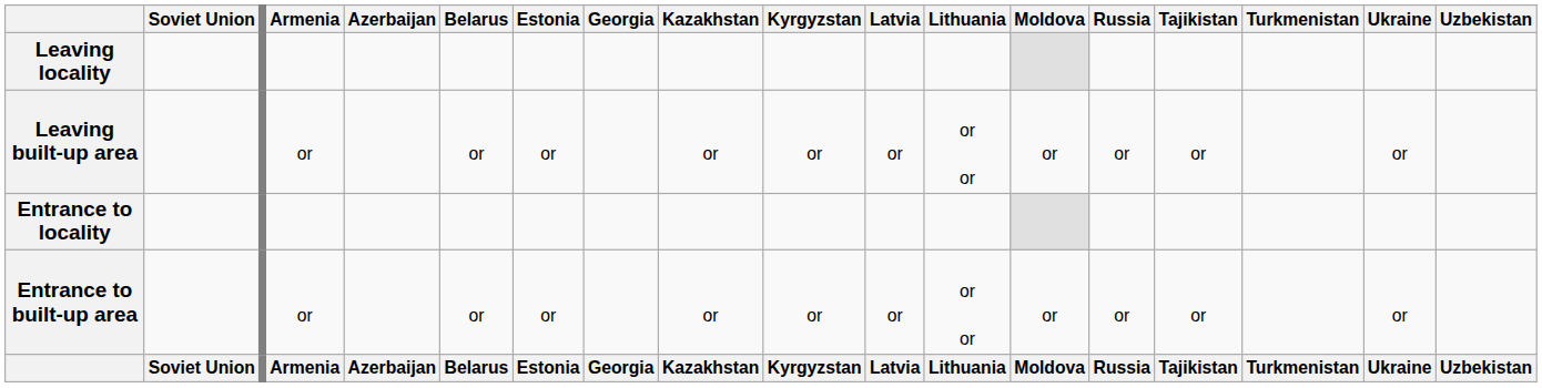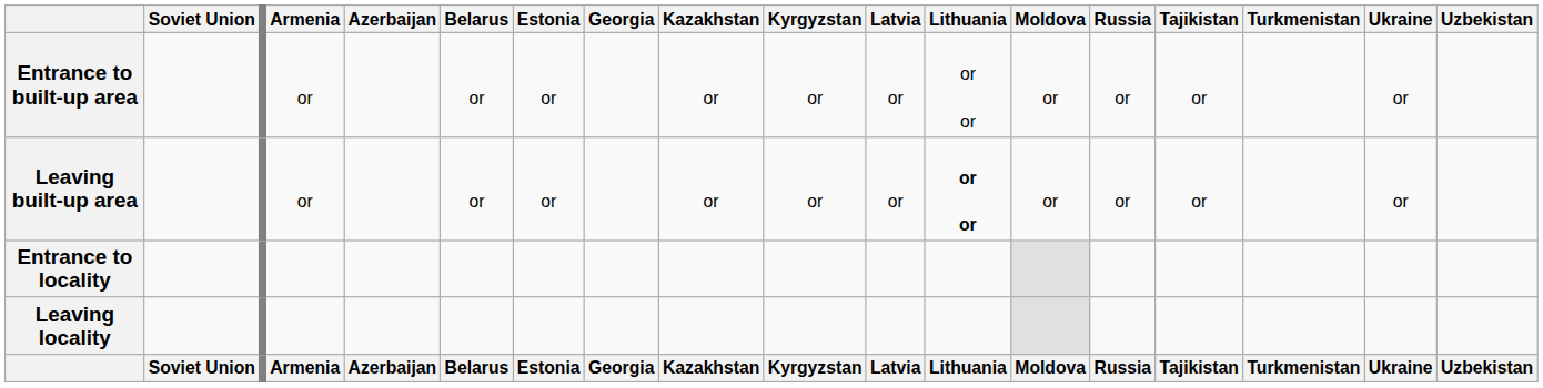 <table class="wikitable" style="text-align:center;">
 <tr style="font-size:smaller;">
 <th width="100"></th>
 <th style="border-right: solid 6px grey;">Soviet Union</th>
 <th>Armenia</th>
 <th>Azerbaijan</th>
 <th>Belarus</th>
 <th>Estonia</th>
 <th>Georgia</th>
 <th>Kazakhstan</th>
 <th>Kyrgyzstan</th>
 <th>Latvia</th>
 <th>Lithuania</th>
 <th>Moldova</th>
 <th>Russia</th>
 <th>Tajikistan</th>
 <th>Turkmenistan</th>
 <th>Ukraine</th>
 <th>Uzbekistan</th>
 </tr>
 <tr>
-<th><strong>Leaving locality</strong></th>
+<th scope="col">Entrance to built-up area</th>
 <td style="border-right: solid 6px grey;"></td>
+<td><br><small>or</small><br></td>
 <td></td>
+<td><br><small>or</small><br></td>
+<td><br><small>or</small><br></td>
 <td></td>
+<td><br><small>or</small><br></td>
+<td><br><small>or</small><br></td>
+<td><br><small>or</small><br></td>
+<td><br><small>or</small><br><br><small>or</small><br></td>
+<td><br><small>or</small><br></td>
+<td><br><small>or</small><br></td>
+<td><br><small>or</small><br></td>
 <td></td>
-<td></td>
-<td></td>
-<td></td>
-<td></td>
-<td></td>
-<td></td>
-<td style="background: #E0E0E0;"></td>
-<td></td>
-<td></td>
-<td></td>
-<td></td>
+<td><br><small>or</small><br></td>
 <td></td>
 </tr>
 <tr>
 <th scope="col">Leaving built-up area</th>
 <td style="border-right: solid 6px grey;"></td>
 <td><br><small>or</small><br></td>
 <td></td>
 <td><br><small>or</small><br></td>
 <td><br><small>or</small><br></td>
 <td></td>
 <td><br><small>or</small><br></td>
 <td><br><small>or</small><br></td>
 <td><br><small>or</small><br></td>
-<td><br><small>or</small><br><br><small>or</small><br></td>
+<td><strong><br><small>or</small><br><br><small>or</small><br></strong></td>
 <td><br><small>or</small><br></td>
 <td><br><small>or</small><br></td>
 <td><br><small>or</small><br></td>
 <td></td>
 <td><br><small>or</small><br></td>
 <td></td>
 </tr>
 <tr>
 <th><strong>Entrance to locality</strong></th>
 <td style="border-right: solid 6px grey;"></td>
 <td></td>
 <td></td>
 <td></td>
 <td></td>
 <td></td>
 <td></td>
 <td></td>
 <td></td>
 <td></td>
 <td style="background: #E0E0E0;"></td>
 <td></td>
 <td></td>
 <td></td>
 <td></td>
 <td></td>
 </tr>
 <tr>
-<th scope="col">Entrance to built-up area</th>
+<th><strong>Leaving locality</strong></th>
 <td style="border-right: solid 6px grey;"></td>
-<td><br><small>or</small><br></td>
 <td></td>
-<td><br><small>or</small><br></td>
-<td><br><small>or</small><br></td>
 <td></td>
-<td><br><small>or</small><br></td>
-<td><br><small>or</small><br></td>
-<td><br><small>or</small><br></td>
-<td><br><small>or</small><br><br><small>or</small><br></td>
-<td><br><small>or</small><br></td>
-<td><br><small>or</small><br></td>
-<td><br><small>or</small><br></td>
 <td></td>
-<td><br><small>or</small><br></td>
+<td></td>
+<td></td>
+<td></td>
+<td></td>
+<td></td>
+<td></td>
+<td style="background: #E0E0E0;"></td>
+<td></td>
+<td></td>
+<td></td>
+<td></td>
 <td></td>
 </tr>
 <tr style="font-size:smaller;">
 <th></th>
 <th style="border-right: solid 6px grey;">Soviet Union</th>
 <th>Armenia</th>
 <th>Azerbaijan</th>
 <th>Belarus</th>
 <th>Estonia</th>
 <th>Georgia</th>
 <th>Kazakhstan</th>
 <th>Kyrgyzstan</th>
 <th>Latvia</th>
 <th>Lithuania</th>
 <th>Moldova</th>
 <th>Russia</th>
 <th>Tajikistan</th>
 <th>Turkmenistan</th>
 <th>Ukraine</th>
 <th>Uzbekistan</th>
 </tr>
 </table>
